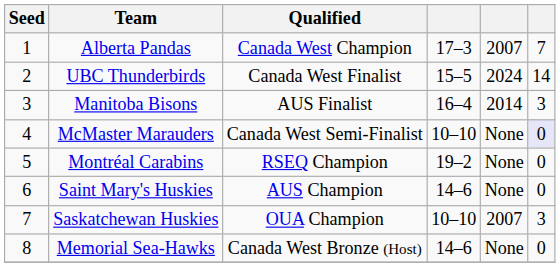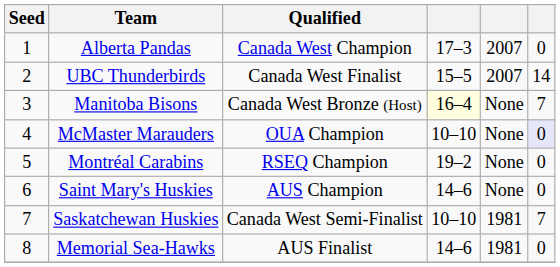 <table class="wikitable sortable" style="text-align: center;">
 <tr>
 <th align="left">Seed</th>
 <th align="left">Team</th>
 <th align="left">Qualified</th>
 <th align="left"></th>
 <th align="left"></th>
 <th align="left"></th>
 </tr>
 <tr align="center">
 <td>1</td>
 <td><a href='#'>Alberta Pandas</a></td>
 <td><a href='#'>Canada West</a> Champion</td>
 <td>17–3</td>
 <td>2007</td>
-<td>7</td>
+<td>0</td>
 </tr>
 <tr align="center">
 <td>2</td>
 <td><a href='#'>UBC Thunderbirds</a></td>
 <td>Canada West Finalist</td>
 <td>15–5</td>
-<td>2024</td>
+<td>2007</td>
 <td>14</td>
 </tr>
 <tr align="center">
 <td>3</td>
 <td><a href='#'>Manitoba Bisons</a></td>
-<td>AUS Finalist</td>
-<td>16–4</td>
-<td>2014</td>
-<td>3</td>
+<td>Canada West Bronze <small>(Host)</small></td>
+<td style="background: lightyellow;">16–4</td>
+<td>None</td>
+<td>7</td>
 </tr>
 <tr align="center">
 <td>4</td>
 <td><a href='#'>McMaster Marauders</a></td>
-<td>Canada West Semi-Finalist</td>
+<td><a href='#'>OUA</a> Champion</td>
 <td>10–10</td>
 <td>None</td>
 <td style="background: lavender;">0</td>
 </tr>
 <tr align="center">
 <td>5</td>
 <td><a href='#'>Montréal Carabins</a></td>
 <td><a href='#'>RSEQ</a> Champion</td>
 <td>19–2</td>
 <td>None</td>
 <td>0</td>
 </tr>
 <tr align="center">
 <td>6</td>
 <td><a href='#'>Saint Mary's Huskies</a></td>
 <td><a href='#'>AUS</a> Champion</td>
 <td>14–6</td>
 <td>None</td>
 <td>0</td>
 </tr>
 <tr align="center">
 <td>7</td>
 <td><a href='#'>Saskatchewan Huskies</a></td>
-<td><a href='#'>OUA</a> Champion</td>
+<td>Canada West Semi-Finalist</td>
 <td>10–10</td>
-<td>2007</td>
-<td>3</td>
+<td>1981</td>
+<td>7</td>
 </tr>
 <tr align="center">
 <td>8</td>
 <td><a href='#'>Memorial Sea-Hawks</a></td>
-<td>Canada West Bronze <small>(Host)</small></td>
+<td>AUS Finalist</td>
 <td>14–6</td>
-<td>None</td>
+<td>1981</td>
 <td>0</td>
 </tr>
 <tr align="center">
 </tr>
 </table>
